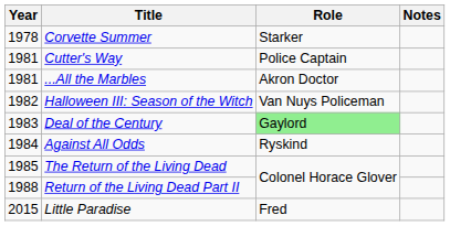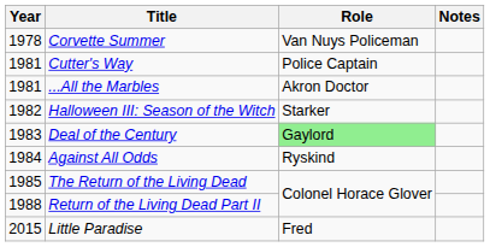 <table class="wikitable">
 <tr>
 <th>Year</th>
 <th>Title</th>
 <th>Role</th>
 <th>Notes</th>
 </tr>
 <tr>
 <td>1978</td>
 <td><em><a href='#'>Corvette Summer</a></em></td>
-<td>Starker</td>
+<td>Van Nuys Policeman</td>
 <td></td>
 </tr>
 <tr>
 <td>1981</td>
 <td><em><a href='#'>Cutter's Way</a></em></td>
 <td>Police Captain</td>
 <td></td>
 </tr>
 <tr>
 <td>1981</td>
 <td><em><a href='#'>...All the Marbles</a></em></td>
 <td>Akron Doctor</td>
 <td></td>
 </tr>
 <tr>
 <td>1982</td>
 <td><em><a href='#'>Halloween III: Season of the Witch</a></em></td>
-<td>Van Nuys Policeman</td>
+<td>Starker</td>
 <td></td>
 </tr>
 <tr>
 <td>1983</td>
 <td><em><a href='#'>Deal of the Century</a></em></td>
 <td style="background: lightgreen;">Gaylord</td>
 <td></td>
 </tr>
 <tr>
 <td>1984</td>
 <td><em><a href='#'>Against All Odds</a></em></td>
 <td>Ryskind</td>
 <td></td>
 </tr>
 <tr>
 <td>1985</td>
 <td><em><a href='#'>The Return of the Living Dead</a></em></td>
 <td rowspan="2">Colonel Horace Glover</td>
 <td></td>
 </tr>
 <tr>
 <td>1988</td>
 <td><em><a href='#'>Return of the Living Dead Part II</a></em></td>
 <td></td>
 </tr>
 <tr>
 <td>2015</td>
 <td><em>Little Paradise</em></td>
 <td>Fred</td>
 <td></td>
 </tr>
 </table>
